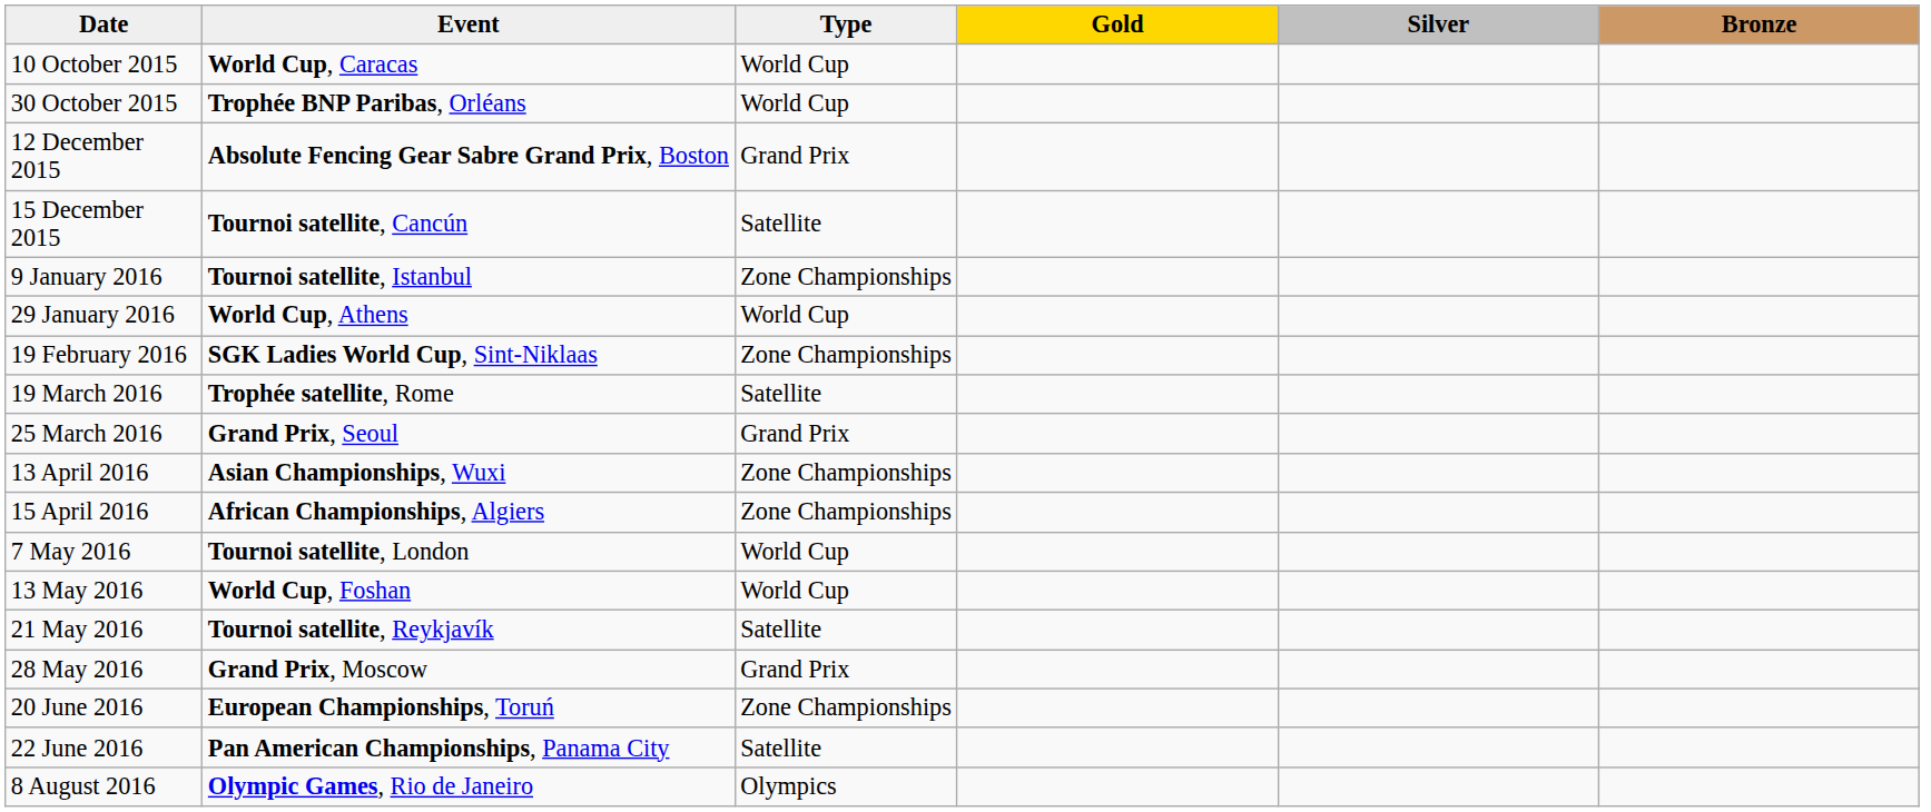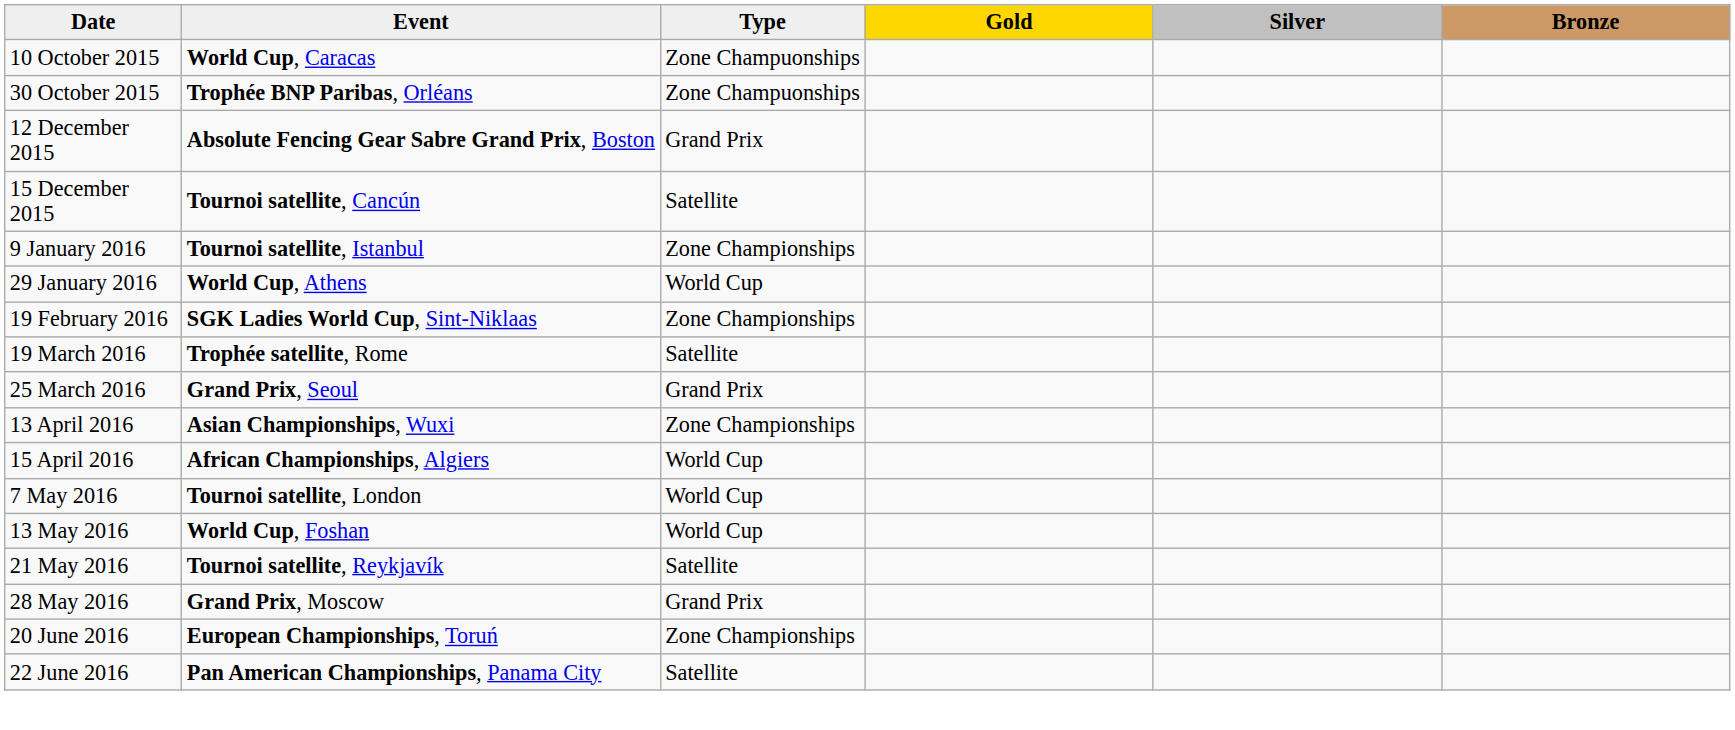 <table class="wikitable plainrowheaders" border="1" style="font-size:100%">
 <tr align=center>
 <th scope=col style="width:120px; background: #efefef;">Date</th>
 <th scope=col style="background: #efefef;">Event</th>
 <th scope=col style="background: #efefef;">Type</th>
 <th scope=col colspan=1 style="width:200px; background: gold;">Gold</th>
 <th scope=col colspan=1 style="width:200px; background: silver;">Silver</th>
 <th scope=col colspan=1 style="width:200px; background: #cc9966;">Bronze</th>
 </tr>
 <tr>
 <td>10 October 2015</td>
 <td><strong>World Cup</strong>, <a href='#'>Caracas</a></td>
-<td>World Cup</td>
+<td>Zone Champuonships</td>
 <td></td>
 <td></td>
 <td><br></td>
 </tr>
 <tr>
 <td>30 October 2015</td>
 <td><strong>Trophée BNP Paribas</strong>, <a href='#'>Orléans</a></td>
-<td>World Cup</td>
+<td>Zone Champuonships</td>
 <td></td>
 <td></td>
 <td><br></td>
 </tr>
 <tr>
 <td>12 December 2015</td>
 <td><strong>Absolute Fencing Gear Sabre Grand Prix</strong>, <a href='#'>Boston</a></td>
 <td>Grand Prix</td>
 <td></td>
 <td></td>
 <td><br></td>
 </tr>
 <tr>
 <td>15 December 2015</td>
 <td><strong>Tournoi satellite</strong>, <a href='#'>Cancún</a></td>
 <td>Satellite</td>
 <td></td>
 <td></td>
 <td><br></td>
 </tr>
 <tr>
 <td>9 January 2016</td>
 <td><strong>Tournoi satellite</strong>, <a href='#'>Istanbul</a></td>
 <td>Zone Championships</td>
 <td></td>
 <td></td>
 <td><br></td>
 </tr>
 <tr>
 <td>29 January 2016</td>
 <td><strong>World Cup</strong>, <a href='#'>Athens</a></td>
 <td>World Cup</td>
 <td></td>
 <td></td>
 <td><br></td>
 </tr>
 <tr>
 <td>19 February 2016</td>
 <td><strong>SGK Ladies World Cup</strong>, <a href='#'>Sint-Niklaas</a></td>
 <td>Zone Championships</td>
 <td></td>
 <td></td>
 <td><br></td>
 </tr>
 <tr>
 <td>19 March 2016</td>
 <td><strong>Trophée satellite</strong>, Rome</td>
 <td>Satellite</td>
 <td></td>
 <td></td>
 <td><br></td>
 </tr>
 <tr>
 <td>25 March 2016</td>
 <td><strong>Grand Prix</strong>, <a href='#'>Seoul</a></td>
 <td>Grand Prix</td>
 <td></td>
 <td></td>
 <td><br></td>
 </tr>
 <tr>
 <td>13 April 2016</td>
 <td><strong>Asian Championships</strong>, <a href='#'>Wuxi</a></td>
 <td>Zone Championships</td>
 <td></td>
 <td></td>
 <td><br></td>
 </tr>
 <tr>
 <td>15 April 2016</td>
 <td><strong>African Championships</strong>, <a href='#'>Algiers</a></td>
-<td>Zone Championships</td>
+<td>World Cup</td>
 <td></td>
 <td></td>
 <td><br></td>
 </tr>
 <tr>
 <td>7 May 2016</td>
 <td><strong>Tournoi satellite</strong>, London</td>
 <td>World Cup</td>
 <td></td>
 <td></td>
 <td><br></td>
 </tr>
 <tr>
 <td>13 May 2016</td>
 <td><strong>World Cup</strong>, <a href='#'>Foshan</a></td>
 <td>World Cup</td>
 <td></td>
 <td></td>
 <td><br></td>
 </tr>
 <tr>
 <td>21 May 2016</td>
 <td><strong>Tournoi satellite</strong>, <a href='#'>Reykjavík</a></td>
 <td>Satellite</td>
 <td></td>
 <td></td>
 <td><br></td>
 </tr>
 <tr>
 <td>28 May 2016</td>
 <td><strong>Grand Prix</strong>, Moscow</td>
 <td>Grand Prix</td>
 <td></td>
 <td></td>
 <td><br></td>
 </tr>
 <tr>
 <td>20 June 2016</td>
 <td><strong>European Championships</strong>, <a href='#'>Toruń</a></td>
 <td>Zone Championships</td>
 <td></td>
 <td></td>
 <td><br></td>
 </tr>
 <tr>
 <td>22 June 2016</td>
 <td><strong>Pan American Championships</strong>, <a href='#'>Panama City</a></td>
 <td>Satellite</td>
 <td></td>
 <td></td>
 <td><br></td>
 </tr>
-<tr>
-<td>8 August 2016</td>
-<td><strong><a href='#'>Olympic Games</a></strong>, <a href='#'>Rio de Janeiro</a></td>
-<td>Olympics</td>
-<td></td>
-<td></td>
-<td></td>
-</tr>
 </table>
